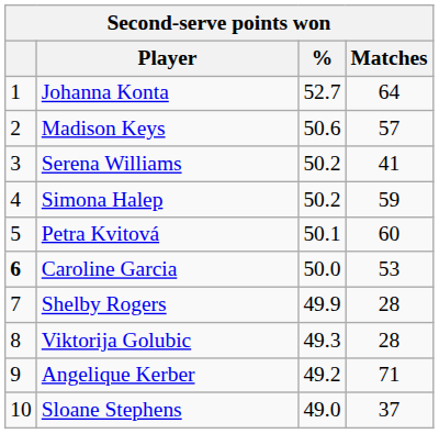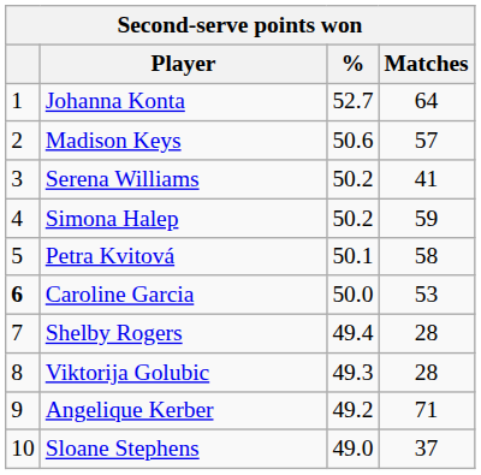 <table class="wikitable sortable" style=font-size:90%>
 <tr>
 <th colspan=4>Second-serve points won</th>
 </tr>
 <tr>
 <th></th>
 <th width=170>Player</th>
 <th width=20>%</th>
 <th>Matches</th>
 </tr>
 <tr>
 <td>1</td>
 <td> <a href='#'>Johanna Konta</a></td>
 <td>52.7</td>
 <td align=center>64</td>
 </tr>
 <tr>
 <td>2</td>
 <td> <a href='#'>Madison Keys</a></td>
 <td>50.6</td>
 <td align=center>57</td>
 </tr>
 <tr>
 <td>3</td>
 <td> <a href='#'>Serena Williams</a></td>
 <td>50.2</td>
 <td align=center>41</td>
 </tr>
 <tr>
 <td>4</td>
 <td> <a href='#'>Simona Halep</a></td>
 <td>50.2</td>
 <td align=center>59</td>
 </tr>
 <tr>
 <td>5</td>
 <td> <a href='#'>Petra Kvitová</a></td>
 <td>50.1</td>
-<td align=center>60</td>
+<td align=center>58</td>
 </tr>
 <tr>
 <td><strong>6</strong></td>
 <td> <a href='#'>Caroline Garcia</a></td>
 <td>50.0</td>
 <td align=center>53</td>
 </tr>
 <tr>
 <td>7</td>
 <td> <a href='#'>Shelby Rogers</a></td>
-<td>49.9</td>
+<td>49.4</td>
 <td align=center>28</td>
 </tr>
 <tr>
 <td>8</td>
 <td> <a href='#'>Viktorija Golubic</a></td>
 <td>49.3</td>
 <td align=center>28</td>
 </tr>
 <tr>
 <td>9</td>
 <td> <a href='#'>Angelique Kerber</a></td>
 <td>49.2</td>
 <td align=center>71</td>
 </tr>
 <tr>
 <td>10</td>
 <td> <a href='#'>Sloane Stephens</a></td>
 <td>49.0</td>
 <td align=center>37</td>
 </tr>
 </table>
